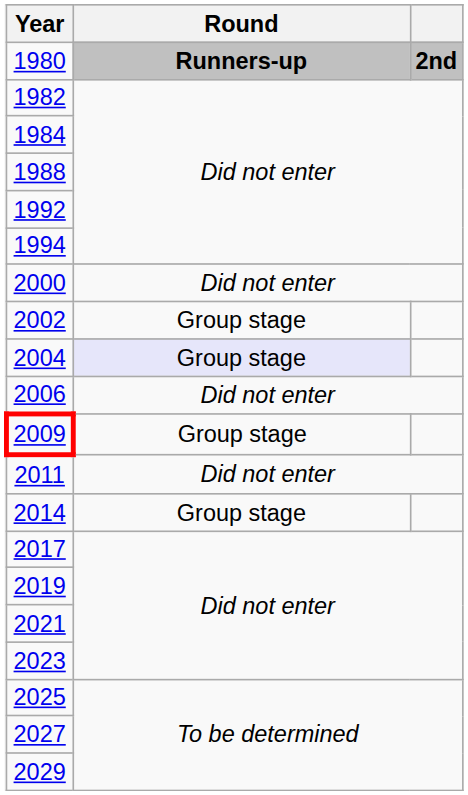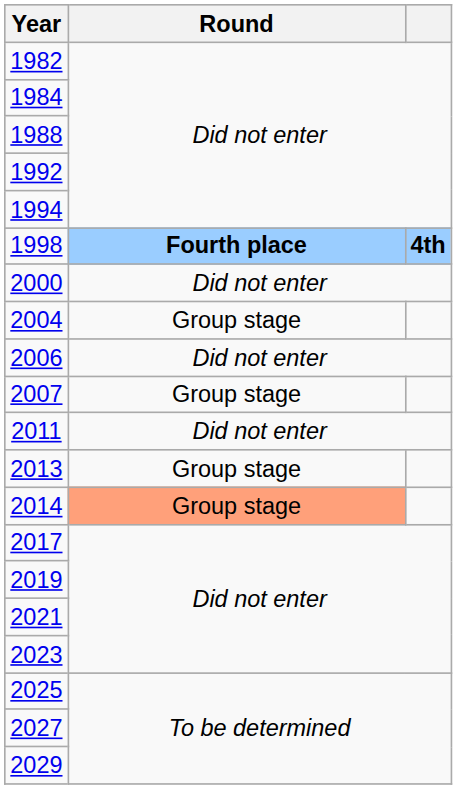 <table class="wikitable" style="text-align: center; font-size:90%">
 <tr>
 <th>Year</th>
 <th style="width:200px">Round</th>
 <th></th>
-</tr>
-<tr>
-<td><a href='#'>1980</a></td>
-<td bgcolor=Silver><strong>Runners-up</strong></td>
-<td bgcolor=Silver><strong>2nd</strong></td>
 </tr>
 <tr>
 <td><a href='#'>1982</a></td>
 <td colspan="2" rowspan="5"><em>Did not enter</em></td>
 </tr>
 <tr>
 <td><a href='#'>1984</a></td>
 </tr>
 <tr>
 <td><a href='#'>1988</a></td>
 </tr>
 <tr>
 <td><a href='#'>1992</a></td>
 </tr>
 <tr>
 <td><a href='#'>1994</a></td>
 </tr>
 <tr>
+<td><a href='#'>1998</a></td>
+<td bgcolor="9acdff"><strong>Fourth place</strong></td>
+<td bgcolor="9acdff"><strong>4th</strong></td>
+</tr>
+<tr>
 <td><a href='#'>2000</a></td>
 <td colspan="2"><em>Did not enter</em></td>
 </tr>
 <tr>
-<td><a href='#'>2002</a></td>
+<td><a href='#'>2004</a></td>
 <td>Group stage</td>
-<td></td>
-</tr>
-<tr>
-<td><a href='#'>2004</a></td>
-<td style="background: lavender;">Group stage</td>
 <td></td>
 </tr>
 <tr>
 <td><a href='#'>2006</a></td>
 <td colspan="2"><em>Did not enter</em></td>
 </tr>
 <tr>
-<td style="border: 3px solid red"><a href='#'>2009</a></td>
+<td><a href='#'>2007</a></td>
 <td>Group stage</td>
 <td></td>
 </tr>
 <tr>
 <td><a href='#'>2011</a></td>
 <td colspan="2"><em>Did not enter</em></td>
 </tr>
 <tr>
+<td><a href='#'>2013</a></td>
+<td>Group stage</td>
+<td></td>
+</tr>
+<tr>
 <td><a href='#'>2014</a></td>
-<td>Group stage</td>
+<td style="background: lightsalmon;">Group stage</td>
 <td></td>
 </tr>
 <tr>
 <td><a href='#'>2017</a></td>
 <td colspan="2" rowspan="4"><em>Did not enter</em></td>
 </tr>
 <tr>
 <td><a href='#'>2019</a></td>
 </tr>
 <tr>
 <td><a href='#'>2021</a></td>
 </tr>
 <tr>
 <td><a href='#'>2023</a></td>
 </tr>
 <tr>
 <td><a href='#'>2025</a></td>
 <td colspan="2" rowspan="3"><em>To be determined</em></td>
 </tr>
 <tr>
 <td><a href='#'>2027</a></td>
 </tr>
 <tr>
 <td><a href='#'>2029</a></td>
 </tr>
 </table>
